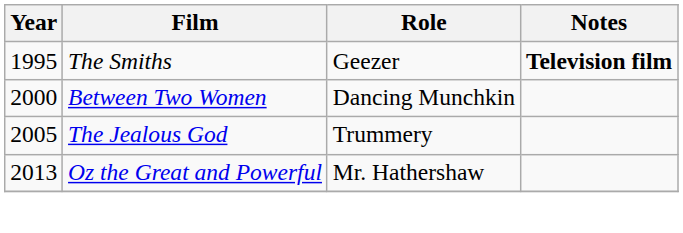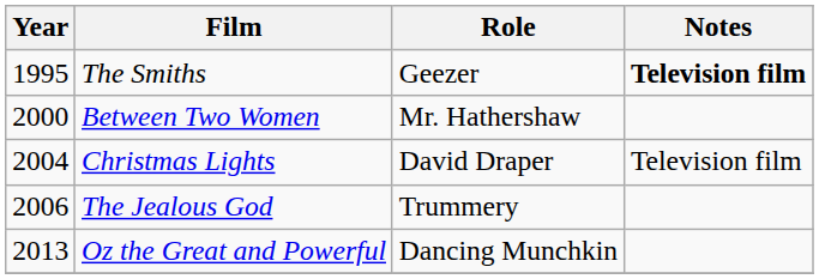 <table class="wikitable">
 <tr>
 <th>Year</th>
 <th>Film</th>
 <th>Role</th>
 <th>Notes</th>
 </tr>
 <tr>
 <td>1995</td>
 <td><em>The Smiths</em></td>
 <td>Geezer</td>
 <td><strong>Television film</strong></td>
 </tr>
 <tr>
 <td>2000</td>
 <td><em><a href='#'>Between Two Women</a></em></td>
-<td>Dancing Munchkin</td>
+<td>Mr. Hathershaw</td>
 <td></td>
 </tr>
 <tr>
-<td>2005</td>
+<td>2004</td>
+<td><em><a href='#'>Christmas Lights</a></em></td>
+<td>David Draper</td>
+<td>Television film</td>
+</tr>
+<tr>
+<td>2006</td>
 <td><em><a href='#'>The Jealous God</a></em></td>
 <td>Trummery</td>
 <td></td>
 </tr>
 <tr>
 <td>2013</td>
 <td><em><a href='#'>Oz the Great and Powerful</a></em></td>
-<td>Mr. Hathershaw</td>
+<td>Dancing Munchkin</td>
 <td></td>
 </tr>
 <tr>
 </tr>
 </table>
